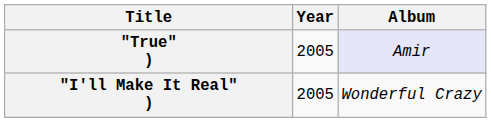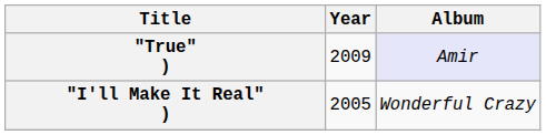 <table class="wikitable plainrowheaders" style="text-align:center;">
 <tr>
 <th scope="col" style="width:18em;">Title</th>
 <th scope="col">Year</th>
 <th scope="col">Album</th>
 </tr>
 <tr>
 <th scope="row">"True"<br>) </th>
-<td>2005</td>
+<td>2009</td>
 <td style="background: lavender;"><em>Amir</em></td>
 </tr>
 <tr>
 <th scope="row">"I'll Make It Real"<br>)</th>
 <td rowspan="2">2005</td>
 <td rowspan="2"><em>Wonderful Crazy</em></td>
 </tr>
 <tr>
 </tr>
 </table>
